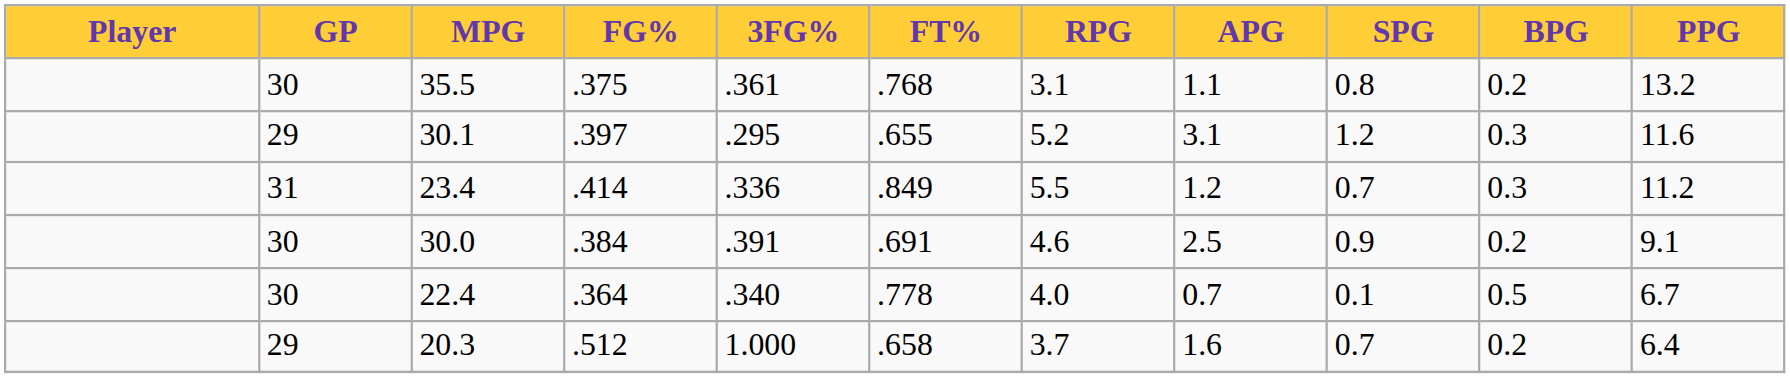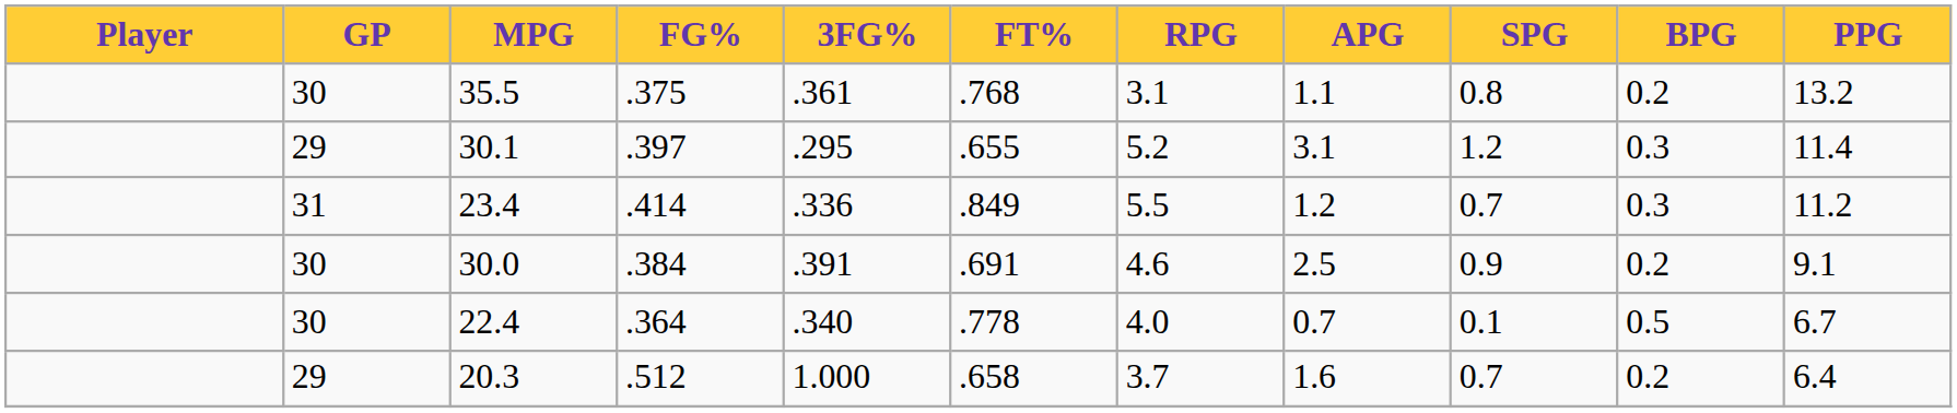 <table class="wikitable sortable" style="font-size: 90%">
 <tr>
 <th style="background:#ffcd35;color:#6137ad;" width="10%">Player</th>
 <th style="background:#ffcd35;color:#6137ad;" width="6%">GP</th>
 <th style="background:#ffcd35;color:#6137ad;" width="6%">MPG</th>
 <th style="background:#ffcd35;color:#6137ad;" width="6%">FG%</th>
 <th style="background:#ffcd35;color:#6137ad;" width="6%">3FG%</th>
 <th style="background:#ffcd35;color:#6137ad;" width="6%">FT%</th>
 <th style="background:#ffcd35;color:#6137ad;" width="6%">RPG</th>
 <th style="background:#ffcd35;color:#6137ad;" width="6%">APG</th>
 <th style="background:#ffcd35;color:#6137ad;" width="6%">SPG</th>
 <th style="background:#ffcd35;color:#6137ad;" width="6%">BPG</th>
 <th style="background:#ffcd35;color:#6137ad;" width="6%">PPG</th>
 </tr>
 <tr>
 <td></td>
 <td>30</td>
 <td>35.5</td>
 <td>.375</td>
 <td>.361</td>
 <td>.768</td>
 <td>3.1</td>
 <td>1.1</td>
 <td>0.8</td>
 <td>0.2</td>
 <td>13.2</td>
 </tr>
 <tr>
 <td></td>
 <td>29</td>
 <td>30.1</td>
 <td>.397</td>
 <td>.295</td>
 <td>.655</td>
 <td>5.2</td>
 <td>3.1</td>
 <td>1.2</td>
 <td>0.3</td>
-<td>11.6</td>
+<td>11.4</td>
 </tr>
 <tr>
 <td></td>
 <td>31</td>
 <td>23.4</td>
 <td>.414</td>
 <td>.336</td>
 <td>.849</td>
 <td>5.5</td>
 <td>1.2</td>
 <td>0.7</td>
 <td>0.3</td>
 <td>11.2</td>
 </tr>
 <tr>
 <td></td>
 <td>30</td>
 <td>30.0</td>
 <td>.384</td>
 <td>.391</td>
 <td>.691</td>
 <td>4.6</td>
 <td>2.5</td>
 <td>0.9</td>
 <td>0.2</td>
 <td>9.1</td>
 </tr>
 <tr>
 <td></td>
 <td>30</td>
 <td>22.4</td>
 <td>.364</td>
 <td>.340</td>
 <td>.778</td>
 <td>4.0</td>
 <td>0.7</td>
 <td>0.1</td>
 <td>0.5</td>
 <td>6.7</td>
 </tr>
 <tr>
 <td></td>
 <td>29</td>
 <td>20.3</td>
 <td>.512</td>
 <td>1.000</td>
 <td>.658</td>
 <td>3.7</td>
 <td>1.6</td>
 <td>0.7</td>
 <td>0.2</td>
 <td>6.4</td>
 </tr>
 <tr>
 </tr>
 </table>
